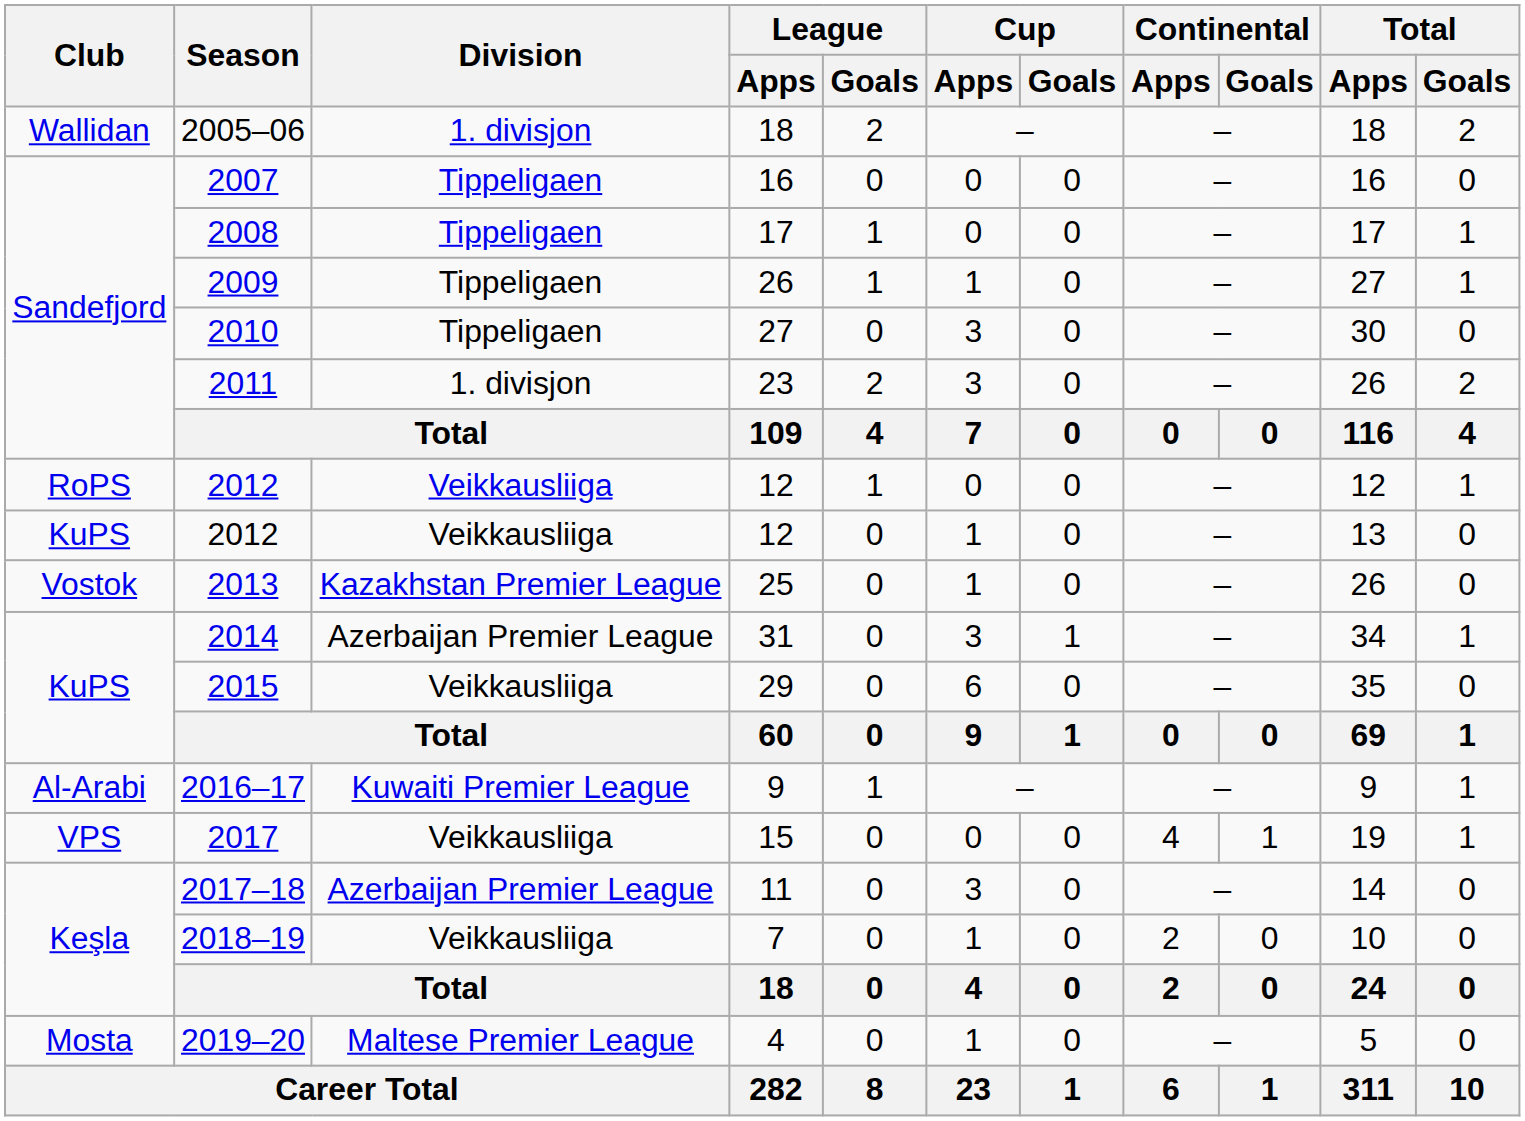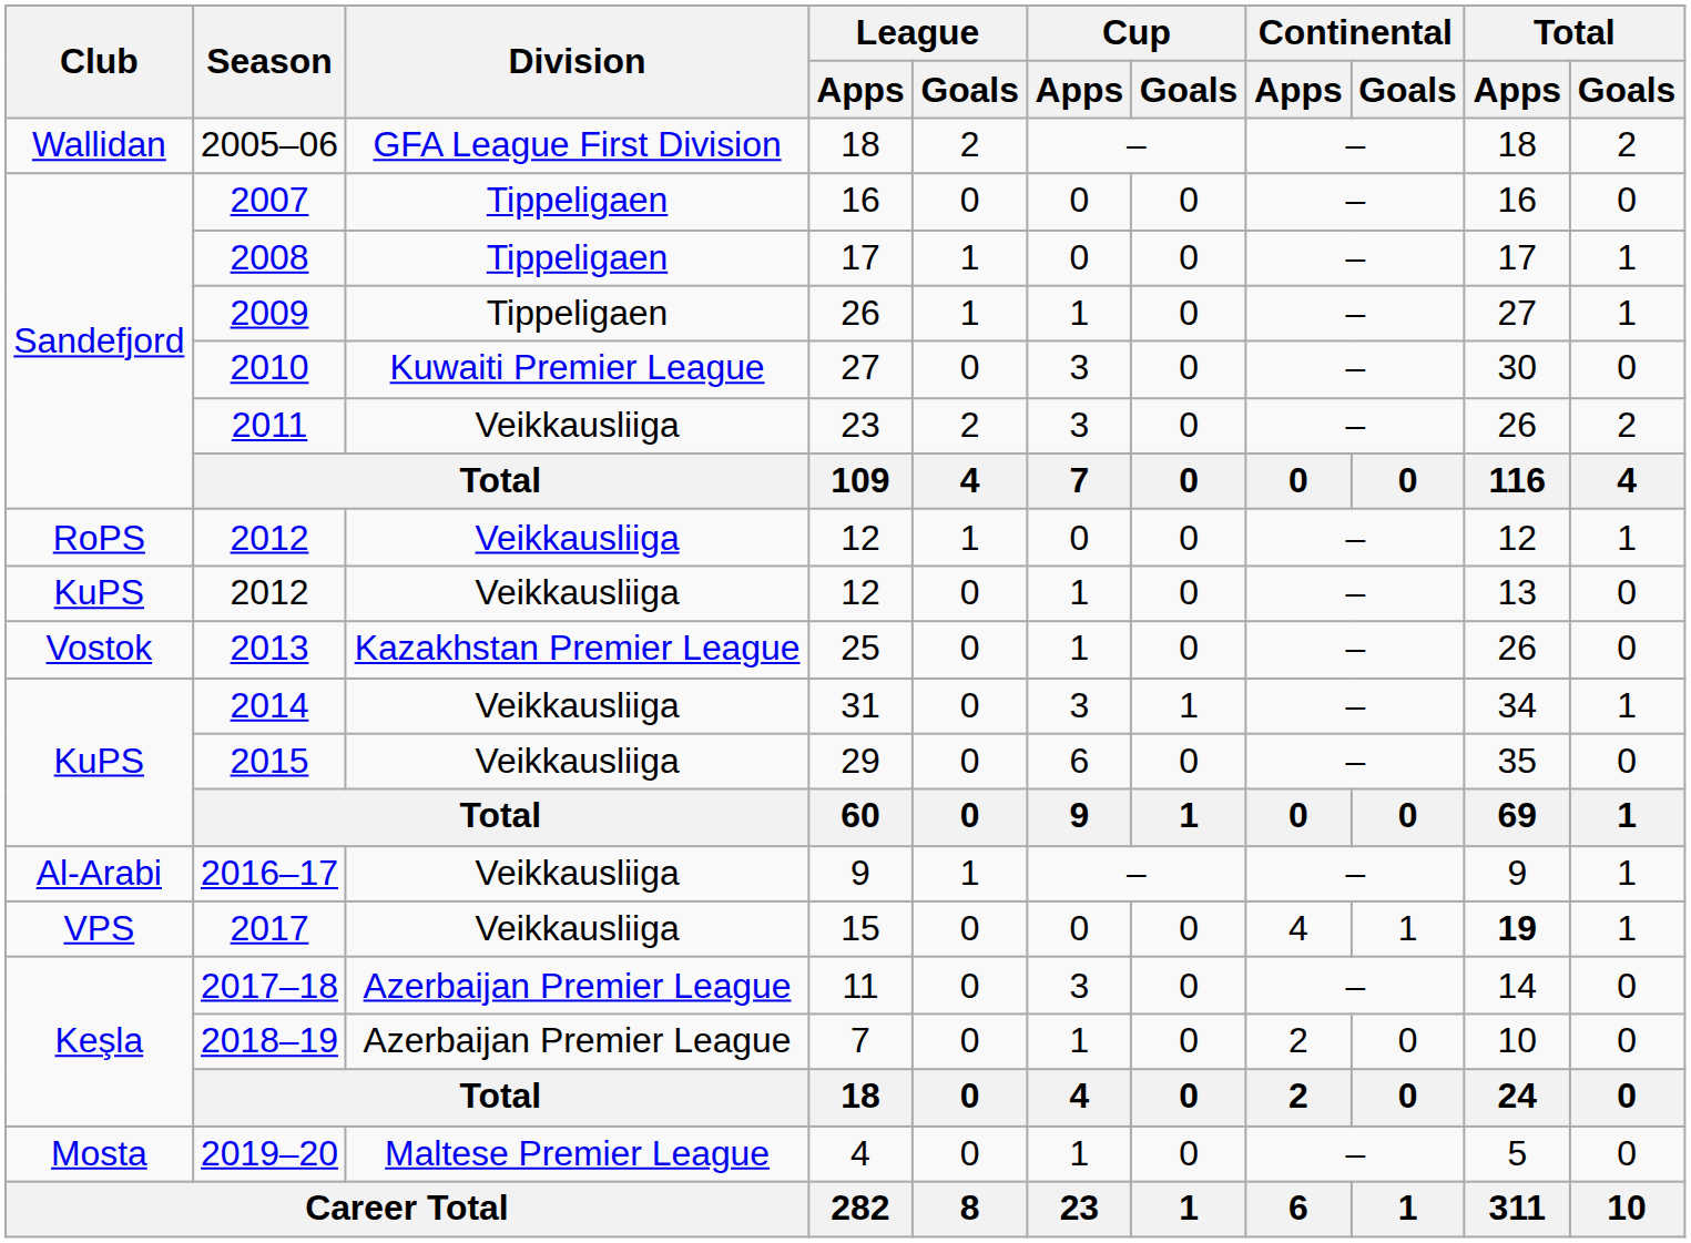 <table class="wikitable" style="text-align: center;">
 <tr>
 <th rowspan="2">Club</th>
 <th rowspan="2">Season</th>
 <th rowspan="2">Division</th>
 <th colspan="2">League</th>
 <th colspan="2">Cup</th>
 <th colspan="2">Continental</th>
 <th colspan="2">Total</th>
 </tr>
 <tr>
 <th>Apps</th>
 <th>Goals</th>
 <th>Apps</th>
 <th>Goals</th>
 <th>Apps</th>
 <th>Goals</th>
 <th>Apps</th>
 <th>Goals</th>
 </tr>
 <tr>
 <td><a href='#'>Wallidan</a></td>
 <td>2005–06</td>
-<td><a href='#'>1. divisjon</a></td>
+<td><a href='#'>GFA League First Division</a></td>
 <td>18</td>
 <td>2</td>
 <td colspan=2>–</td>
 <td colspan=2>–</td>
 <td>18</td>
 <td>2</td>
 </tr>
 <tr>
 <td rowspan="6" valign="center"><a href='#'>Sandefjord</a></td>
 <td><a href='#'>2007</a></td>
 <td><a href='#'>Tippeligaen</a></td>
 <td>16</td>
 <td>0</td>
 <td>0</td>
 <td>0</td>
 <td colspan=2>–</td>
 <td>16</td>
 <td>0</td>
 </tr>
 <tr>
 <td><a href='#'>2008</a></td>
 <td><a href='#'>Tippeligaen</a></td>
 <td>17</td>
 <td>1</td>
 <td>0</td>
 <td>0</td>
 <td colspan=2>–</td>
 <td>17</td>
 <td>1</td>
 </tr>
 <tr>
 <td><a href='#'>2009</a></td>
 <td>Tippeligaen</td>
 <td>26</td>
 <td>1</td>
 <td>1</td>
 <td>0</td>
 <td colspan=2>–</td>
 <td>27</td>
 <td>1</td>
 </tr>
 <tr>
 <td><a href='#'>2010</a></td>
-<td>Tippeligaen</td>
+<td><a href='#'>Kuwaiti Premier League</a></td>
 <td>27</td>
 <td>0</td>
 <td>3</td>
 <td>0</td>
 <td colspan=2>–</td>
 <td>30</td>
 <td>0</td>
 </tr>
 <tr>
 <td><a href='#'>2011</a></td>
-<td>1. divisjon</td>
+<td>Veikkausliiga</td>
 <td>23</td>
 <td>2</td>
 <td>3</td>
 <td>0</td>
 <td colspan=2>–</td>
 <td>26</td>
 <td>2</td>
 </tr>
 <tr>
 <th colspan=2>Total</th>
 <th>109</th>
 <th>4</th>
 <th>7</th>
 <th>0</th>
 <th>0</th>
 <th>0</th>
 <th>116</th>
 <th>4</th>
 </tr>
 <tr>
 <td valign="center"><a href='#'>RoPS</a></td>
 <td><a href='#'>2012</a></td>
 <td><a href='#'>Veikkausliiga</a></td>
 <td>12</td>
 <td>1</td>
 <td>0</td>
 <td>0</td>
 <td colspan=2>–</td>
 <td>12</td>
 <td>1</td>
 </tr>
 <tr>
 <td valign="center"><a href='#'>KuPS</a></td>
 <td>2012</td>
 <td>Veikkausliiga</td>
 <td>12</td>
 <td>0</td>
 <td>1</td>
 <td>0</td>
 <td colspan=2>–</td>
 <td>13</td>
 <td>0</td>
 </tr>
 <tr>
 <td valign="center"><a href='#'>Vostok</a></td>
 <td><a href='#'>2013</a></td>
 <td><a href='#'>Kazakhstan Premier League</a></td>
 <td>25</td>
 <td>0</td>
 <td>1</td>
 <td>0</td>
 <td colspan=2>–</td>
 <td>26</td>
 <td>0</td>
 </tr>
 <tr>
 <td rowspan=3><a href='#'>KuPS</a></td>
 <td><a href='#'>2014</a></td>
-<td>Azerbaijan Premier League</td>
+<td>Veikkausliiga</td>
 <td>31</td>
 <td>0</td>
 <td>3</td>
 <td>1</td>
 <td colspan=2>–</td>
 <td>34</td>
 <td>1</td>
 </tr>
 <tr>
 <td><a href='#'>2015</a></td>
 <td>Veikkausliiga</td>
 <td>29</td>
 <td>0</td>
 <td>6</td>
 <td>0</td>
 <td colspan=2>–</td>
 <td>35</td>
 <td>0</td>
 </tr>
 <tr>
 <th colspan=2>Total</th>
 <th>60</th>
 <th>0</th>
 <th>9</th>
 <th>1</th>
 <th>0</th>
 <th>0</th>
 <th>69</th>
 <th>1</th>
 </tr>
 <tr>
 <td><a href='#'>Al-Arabi</a></td>
 <td><a href='#'>2016–17</a></td>
-<td><a href='#'>Kuwaiti Premier League</a></td>
+<td>Veikkausliiga</td>
 <td>9</td>
 <td>1</td>
 <td colspan=2>–</td>
 <td colspan=2>–</td>
 <td>9</td>
 <td>1</td>
 </tr>
 <tr>
 <td><a href='#'>VPS</a></td>
 <td><a href='#'>2017</a></td>
 <td>Veikkausliiga</td>
 <td>15</td>
 <td>0</td>
 <td>0</td>
 <td>0</td>
 <td>4</td>
 <td>1</td>
-<td>19</td>
+<td><strong>19</strong></td>
 <td>1</td>
 </tr>
 <tr>
 <td rowspan=3><a href='#'>Keşla</a></td>
 <td><a href='#'>2017–18</a></td>
 <td><a href='#'>Azerbaijan Premier League</a></td>
 <td>11</td>
 <td>0</td>
 <td>3</td>
 <td>0</td>
 <td colspan=2>–</td>
 <td>14</td>
 <td>0</td>
 </tr>
 <tr>
 <td><a href='#'>2018–19</a></td>
-<td>Veikkausliiga</td>
+<td>Azerbaijan Premier League</td>
 <td>7</td>
 <td>0</td>
 <td>1</td>
 <td>0</td>
 <td>2</td>
 <td>0</td>
 <td>10</td>
 <td>0</td>
 </tr>
 <tr>
 <th colspan=2>Total</th>
 <th>18</th>
 <th>0</th>
 <th>4</th>
 <th>0</th>
 <th>2</th>
 <th>0</th>
 <th>24</th>
 <th>0</th>
 </tr>
 <tr>
 <td><a href='#'>Mosta</a></td>
 <td><a href='#'>2019–20</a></td>
 <td><a href='#'>Maltese Premier League</a></td>
 <td>4</td>
 <td>0</td>
 <td>1</td>
 <td>0</td>
 <td colspan=2>–</td>
 <td>5</td>
 <td>0</td>
 </tr>
 <tr>
 <th colspan="3">Career Total</th>
 <th>282</th>
 <th>8</th>
 <th>23</th>
 <th>1</th>
 <th>6</th>
 <th>1</th>
 <th>311</th>
 <th>10</th>
 </tr>
 </table>
